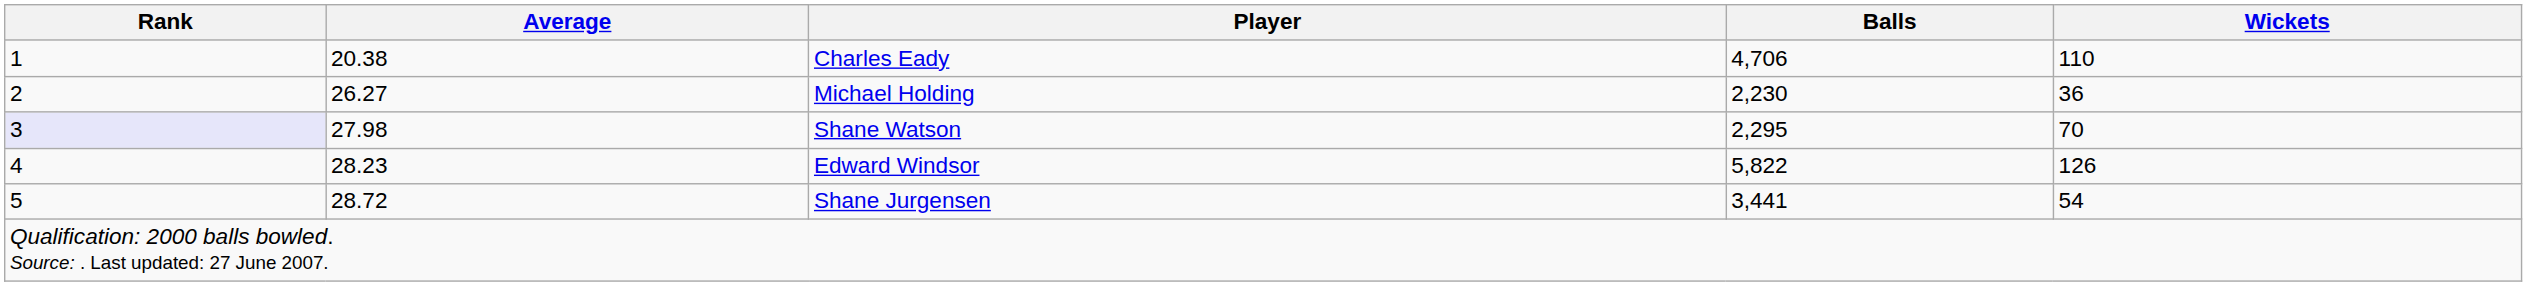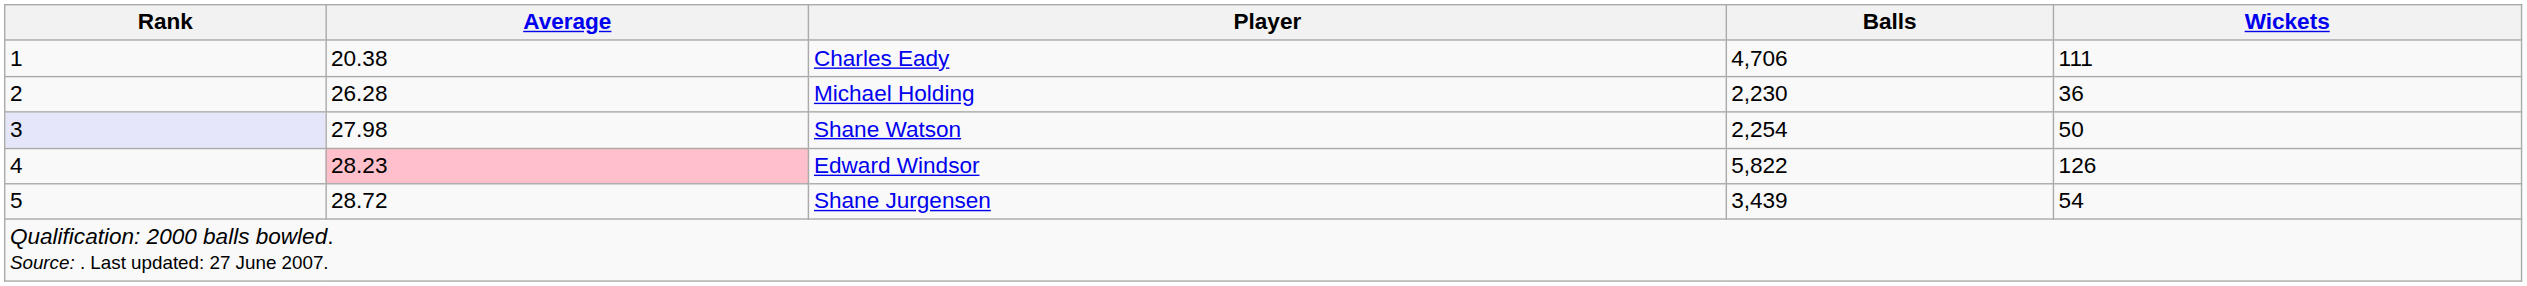 <table class="wikitable" style="width:90%;">
 <tr>
 <th>Rank</th>
 <th><a href='#'>Average</a></th>
 <th>Player</th>
 <th>Balls</th>
 <th><a href='#'>Wickets</a></th>
 </tr>
 <tr>
 <td>1</td>
 <td>20.38</td>
 <td><a href='#'>Charles Eady</a></td>
 <td>4,706</td>
-<td>110</td>
+<td>111</td>
 </tr>
 <tr>
 <td>2</td>
-<td>26.27</td>
+<td>26.28</td>
 <td><a href='#'>Michael Holding</a></td>
 <td>2,230</td>
 <td>36</td>
 </tr>
 <tr>
 <td style="background: lavender;">3</td>
 <td>27.98</td>
 <td><a href='#'>Shane Watson</a></td>
-<td>2,295</td>
-<td>70</td>
+<td>2,254</td>
+<td>50</td>
 </tr>
 <tr>
 <td>4</td>
-<td>28.23</td>
+<td style="background: pink;">28.23</td>
 <td><a href='#'>Edward Windsor</a></td>
 <td>5,822</td>
 <td>126</td>
 </tr>
 <tr>
 <td>5</td>
 <td>28.72</td>
 <td><a href='#'>Shane Jurgensen</a></td>
-<td>3,441</td>
+<td>3,439</td>
 <td>54</td>
 </tr>
 <tr>
 <td colspan=5><em>Qualification: 2000 balls bowled</em>.<br><small><em>Source: </em>. Last updated: 27 June 2007.</small></td>
 </tr>
 </table>
